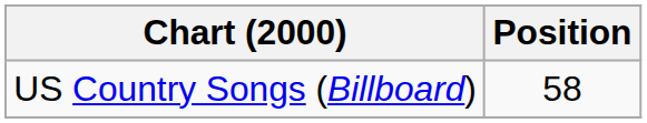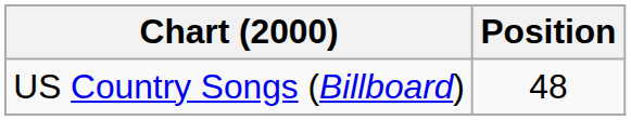 <table class="wikitable sortable">
 <tr>
 <th scope="col">Chart (2000)</th>
 <th scope="col">Position</th>
 </tr>
 <tr>
 <td>US <a href='#'>Country Songs</a> (<em><a href='#'>Billboard</a></em>)</td>
-<td align="center">58</td>
+<td align="center">48</td>
 </tr>
 <tr>
 </tr>
 </table>
